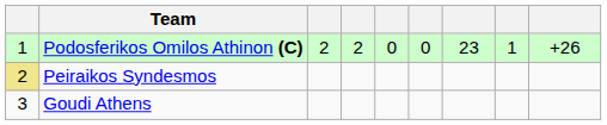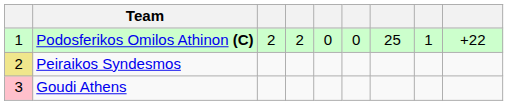 <table class="wikitable" style="text-align: center; font-size:100%">
 <tr>
 <th></th>
 <th width=45%>Team</th>
 <th></th>
 <th></th>
 <th></th>
 <th></th>
 <th></th>
 <th></th>
 <th></th>
 </tr>
 <tr bgcolor=#ccffcc>
 <td>1</td>
 <td align=left><a href='#'>Podosferikos Omilos Athinon</a> <strong>(C)</strong></td>
 <td>2</td>
 <td>2</td>
 <td>0</td>
 <td>0</td>
-<td>23</td>
+<td>25</td>
 <td>1</td>
-<td>+26</td>
+<td>+22</td>
 </tr>
 <tr>
 <td style="background: khaki;">2</td>
 <td align=left><a href='#'>Peiraikos Syndesmos</a></td>
 <td></td>
 <td></td>
 <td></td>
 <td></td>
 <td></td>
 <td></td>
 <td></td>
 </tr>
 <tr>
-<td>3</td>
+<td style="background: pink;">3</td>
 <td align=left><a href='#'>Goudi Athens</a></td>
 <td></td>
 <td></td>
 <td></td>
 <td></td>
 <td></td>
 <td></td>
 <td></td>
 </tr>
 </table>
